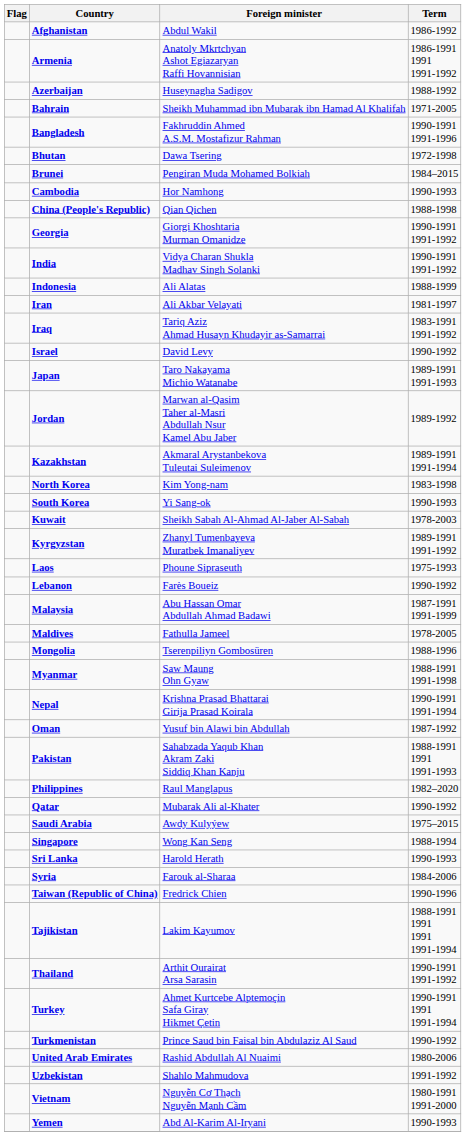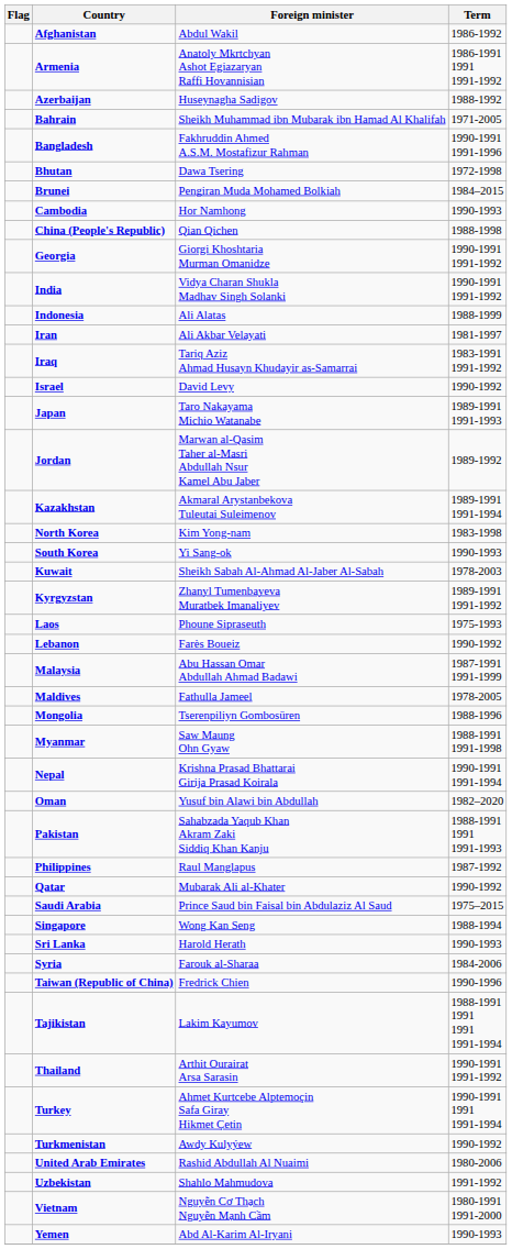 <table class="wikitable" style="font-size:95%;">
 <tr>
 <th>Flag</th>
 <th>Country</th>
 <th>Foreign minister</th>
 <th>Term</th>
 </tr>
 <tr>
 <td></td>
 <td><strong><a href='#'>Afghanistan</a></strong></td>
 <td><a href='#'>Abdul Wakil</a></td>
 <td>1986-1992</td>
 </tr>
 <tr>
 <td></td>
 <td><strong><a href='#'>Armenia</a></strong></td>
 <td><a href='#'>Anatoly Mkrtchyan</a><br><a href='#'>Ashot Egiazaryan</a><br><a href='#'>Raffi Hovannisian</a></td>
 <td>1986-1991<br>1991<br>1991-1992</td>
 </tr>
 <tr>
 <td></td>
 <td><strong><a href='#'>Azerbaijan</a></strong></td>
 <td><a href='#'>Huseynagha Sadigov</a></td>
 <td>1988-1992</td>
 </tr>
 <tr>
 <td></td>
 <td><strong><a href='#'>Bahrain</a></strong></td>
 <td><a href='#'>Sheikh Muhammad ibn Mubarak ibn Hamad Al Khalifah</a></td>
 <td>1971-2005</td>
 </tr>
 <tr>
 <td></td>
 <td><strong><a href='#'>Bangladesh</a></strong></td>
 <td><a href='#'>Fakhruddin Ahmed</a><br><a href='#'>A.S.M. Mostafizur Rahman</a></td>
 <td>1990-1991<br>1991-1996</td>
 </tr>
 <tr>
 <td></td>
 <td><strong><a href='#'>Bhutan</a></strong></td>
 <td><a href='#'>Dawa Tsering</a></td>
 <td>1972-1998</td>
 </tr>
 <tr>
 <td></td>
 <td><strong><a href='#'>Brunei</a></strong></td>
 <td><a href='#'>Pengiran Muda Mohamed Bolkiah</a></td>
 <td>1984–2015</td>
 </tr>
 <tr>
 <td></td>
 <td><strong><a href='#'>Cambodia</a></strong></td>
 <td><a href='#'>Hor Namhong</a></td>
 <td>1990-1993</td>
 </tr>
 <tr>
 <td></td>
 <td><strong><a href='#'>China (People's Republic)</a></strong></td>
 <td><a href='#'>Qian Qichen</a></td>
 <td>1988-1998</td>
 </tr>
 <tr>
 <td></td>
 <td><strong><a href='#'>Georgia</a></strong></td>
 <td><a href='#'>Giorgi Khoshtaria</a><br><a href='#'>Murman Omanidze</a></td>
 <td>1990-1991<br>1991-1992</td>
 </tr>
 <tr>
 <td></td>
 <td><strong><a href='#'>India</a></strong></td>
 <td><a href='#'>Vidya Charan Shukla</a><br><a href='#'>Madhav Singh Solanki</a></td>
 <td>1990-1991<br>1991-1992</td>
 </tr>
 <tr>
 <td></td>
 <td><strong><a href='#'>Indonesia</a></strong></td>
 <td><a href='#'>Ali Alatas</a></td>
 <td>1988-1999</td>
 </tr>
 <tr>
 <td></td>
 <td><strong><a href='#'>Iran</a></strong></td>
 <td><a href='#'>Ali Akbar Velayati</a></td>
 <td>1981-1997</td>
 </tr>
 <tr>
 <td></td>
 <td><strong><a href='#'>Iraq</a></strong></td>
 <td><a href='#'>Tariq Aziz</a><br><a href='#'>Ahmad Husayn Khudayir as-Samarrai</a></td>
 <td>1983-1991<br>1991-1992</td>
 </tr>
 <tr>
 <td></td>
 <td><strong><a href='#'>Israel</a></strong></td>
 <td><a href='#'>David Levy</a></td>
 <td>1990-1992</td>
 </tr>
 <tr>
 <td></td>
 <td><strong><a href='#'>Japan</a></strong></td>
 <td><a href='#'>Taro Nakayama</a><br><a href='#'>Michio Watanabe</a></td>
 <td>1989-1991<br>1991-1993</td>
 </tr>
 <tr>
 <td></td>
 <td><strong><a href='#'>Jordan</a></strong></td>
 <td><a href='#'>Marwan al-Qasim</a><br><a href='#'>Taher al-Masri</a><br><a href='#'>Abdullah Nsur</a><br><a href='#'>Kamel Abu Jaber</a></td>
 <td>1989-1992</td>
 </tr>
 <tr>
 <td></td>
 <td><strong><a href='#'>Kazakhstan</a></strong></td>
 <td><a href='#'>Akmaral Arystanbekova</a><br><a href='#'>Tuleutai Suleimenov</a></td>
 <td>1989-1991<br>1991-1994</td>
 </tr>
 <tr>
 <td></td>
 <td><strong><a href='#'>North Korea</a></strong></td>
 <td><a href='#'>Kim Yong-nam</a></td>
 <td>1983-1998</td>
 </tr>
 <tr>
 <td></td>
 <td><strong><a href='#'>South Korea</a></strong></td>
 <td><a href='#'>Yi Sang-ok</a></td>
 <td>1990-1993</td>
 </tr>
 <tr>
 <td></td>
 <td><strong><a href='#'>Kuwait</a></strong></td>
 <td><a href='#'>Sheikh Sabah Al-Ahmad Al-Jaber Al-Sabah</a></td>
 <td>1978-2003</td>
 </tr>
 <tr>
 <td></td>
 <td><strong><a href='#'>Kyrgyzstan</a></strong></td>
 <td><a href='#'>Zhanyl Tumenbayeva</a><br><a href='#'>Muratbek Imanaliyev</a></td>
 <td>1989-1991<br>1991-1992</td>
 </tr>
 <tr>
 <td></td>
 <td><strong><a href='#'>Laos</a></strong></td>
 <td><a href='#'>Phoune Sipraseuth</a></td>
 <td>1975-1993</td>
 </tr>
 <tr>
 <td></td>
 <td><strong><a href='#'>Lebanon</a></strong></td>
 <td><a href='#'>Farès Boueiz</a></td>
 <td>1990-1992</td>
 </tr>
 <tr>
 <td></td>
 <td><strong><a href='#'>Malaysia</a></strong></td>
 <td><a href='#'>Abu Hassan Omar</a><br><a href='#'>Abdullah Ahmad Badawi</a></td>
 <td>1987-1991<br>1991-1999</td>
 </tr>
 <tr>
 <td></td>
 <td><strong><a href='#'>Maldives</a></strong></td>
 <td><a href='#'>Fathulla Jameel</a></td>
 <td>1978-2005</td>
 </tr>
 <tr>
 <td></td>
 <td><strong><a href='#'>Mongolia</a></strong></td>
 <td><a href='#'>Tserenpiliyn Gombosüren</a></td>
 <td>1988-1996</td>
 </tr>
 <tr>
 <td></td>
 <td><strong><a href='#'>Myanmar</a></strong></td>
 <td><a href='#'>Saw Maung</a><br><a href='#'>Ohn Gyaw</a></td>
 <td>1988-1991<br>1991-1998</td>
 </tr>
 <tr>
 <td></td>
 <td><strong><a href='#'>Nepal</a></strong></td>
 <td><a href='#'>Krishna Prasad Bhattarai</a><br><a href='#'>Girija Prasad Koirala</a></td>
 <td>1990-1991<br>1991-1994</td>
 </tr>
 <tr>
 <td></td>
 <td><strong><a href='#'>Oman</a></strong></td>
 <td><a href='#'>Yusuf bin Alawi bin Abdullah</a></td>
-<td>1987-1992</td>
+<td>1982–2020</td>
 </tr>
 <tr>
 <td></td>
 <td><strong><a href='#'>Pakistan</a></strong></td>
 <td><a href='#'>Sahabzada Yaqub Khan</a><br><a href='#'>Akram Zaki</a><br><a href='#'>Siddiq Khan Kanju</a></td>
 <td>1988-1991<br>1991<br>1991-1993</td>
 </tr>
 <tr>
 <td></td>
 <td><strong><a href='#'>Philippines</a></strong></td>
 <td><a href='#'>Raul Manglapus</a></td>
-<td>1982–2020</td>
+<td>1987-1992</td>
 </tr>
 <tr>
 <td></td>
 <td><strong><a href='#'>Qatar</a></strong></td>
 <td><a href='#'>Mubarak Ali al-Khater</a></td>
 <td>1990-1992</td>
 </tr>
 <tr>
 <td></td>
 <td><strong><a href='#'>Saudi Arabia</a></strong></td>
-<td><a href='#'>Awdy Kulyýew</a></td>
+<td><a href='#'>Prince Saud bin Faisal bin Abdulaziz Al Saud</a></td>
 <td>1975–2015</td>
 </tr>
 <tr>
 <td></td>
 <td><strong><a href='#'>Singapore</a></strong></td>
 <td><a href='#'>Wong Kan Seng</a></td>
 <td>1988-1994</td>
 </tr>
 <tr>
 <td></td>
 <td><strong><a href='#'>Sri Lanka</a></strong></td>
 <td><a href='#'>Harold Herath</a></td>
 <td>1990-1993</td>
 </tr>
 <tr>
 <td></td>
 <td><strong><a href='#'>Syria</a></strong></td>
 <td><a href='#'>Farouk al-Sharaa</a></td>
 <td>1984-2006</td>
 </tr>
 <tr>
 <td></td>
 <td><strong><a href='#'>Taiwan (Republic of China)</a></strong></td>
 <td><a href='#'>Fredrick Chien</a></td>
 <td>1990-1996</td>
 </tr>
 <tr>
 <td></td>
 <td><strong><a href='#'>Tajikistan</a></strong></td>
 <td><a href='#'>Lakim Kayumov</a></td>
 <td>1988-1991<br>1991<br>1991<br>1991-1994</td>
 </tr>
 <tr>
 <td></td>
 <td><strong><a href='#'>Thailand</a></strong></td>
 <td><a href='#'>Arthit Ourairat</a><br><a href='#'>Arsa Sarasin</a></td>
 <td>1990-1991<br>1991-1992</td>
 </tr>
 <tr>
 <td></td>
 <td><strong><a href='#'>Turkey</a></strong></td>
 <td><a href='#'>Ahmet Kurtcebe Alptemoçin</a><br><a href='#'>Safa Giray</a><br><a href='#'>Hikmet Çetin</a></td>
 <td>1990-1991<br>1991<br>1991-1994</td>
 </tr>
 <tr>
 <td></td>
 <td><strong><a href='#'>Turkmenistan</a></strong></td>
-<td><a href='#'>Prince Saud bin Faisal bin Abdulaziz Al Saud</a></td>
+<td><a href='#'>Awdy Kulyýew</a></td>
 <td>1990-1992</td>
 </tr>
 <tr>
 <td></td>
 <td><strong><a href='#'>United Arab Emirates</a></strong></td>
 <td><a href='#'>Rashid Abdullah Al Nuaimi</a></td>
 <td>1980-2006</td>
 </tr>
 <tr>
 <td></td>
 <td><strong><a href='#'>Uzbekistan</a></strong></td>
 <td><a href='#'>Shahlo Mahmudova</a></td>
 <td>1991-1992</td>
 </tr>
 <tr>
 <td></td>
 <td><strong><a href='#'>Vietnam</a></strong></td>
 <td><a href='#'>Nguyễn Cơ Thạch</a><br><a href='#'>Nguyễn Mạnh Cầm</a></td>
 <td>1980-1991<br>1991-2000</td>
 </tr>
 <tr>
 <td></td>
 <td><strong><a href='#'>Yemen</a></strong></td>
 <td><a href='#'>Abd Al-Karim Al-Iryani</a></td>
 <td>1990-1993</td>
 </tr>
 <tr>
 </tr>
 </table>
